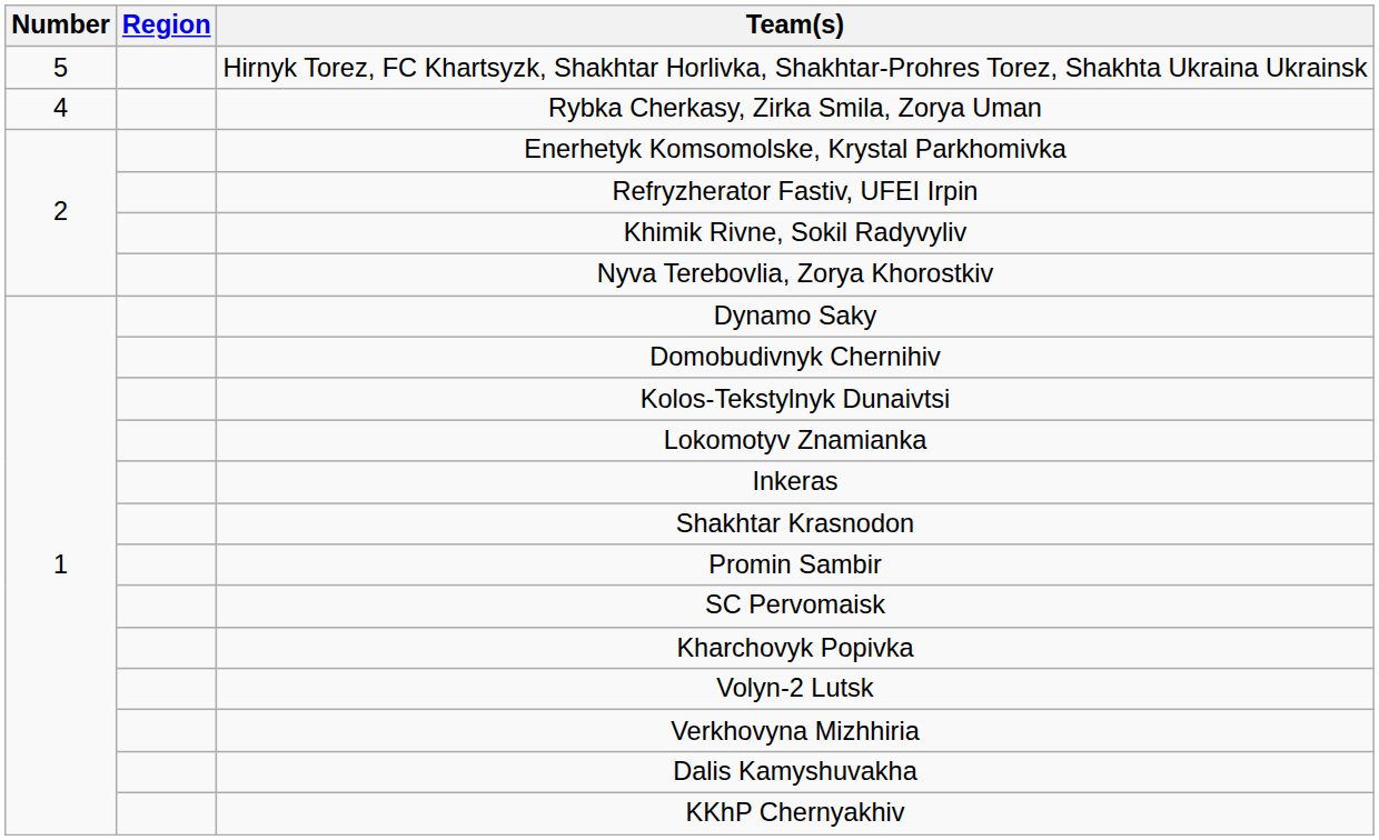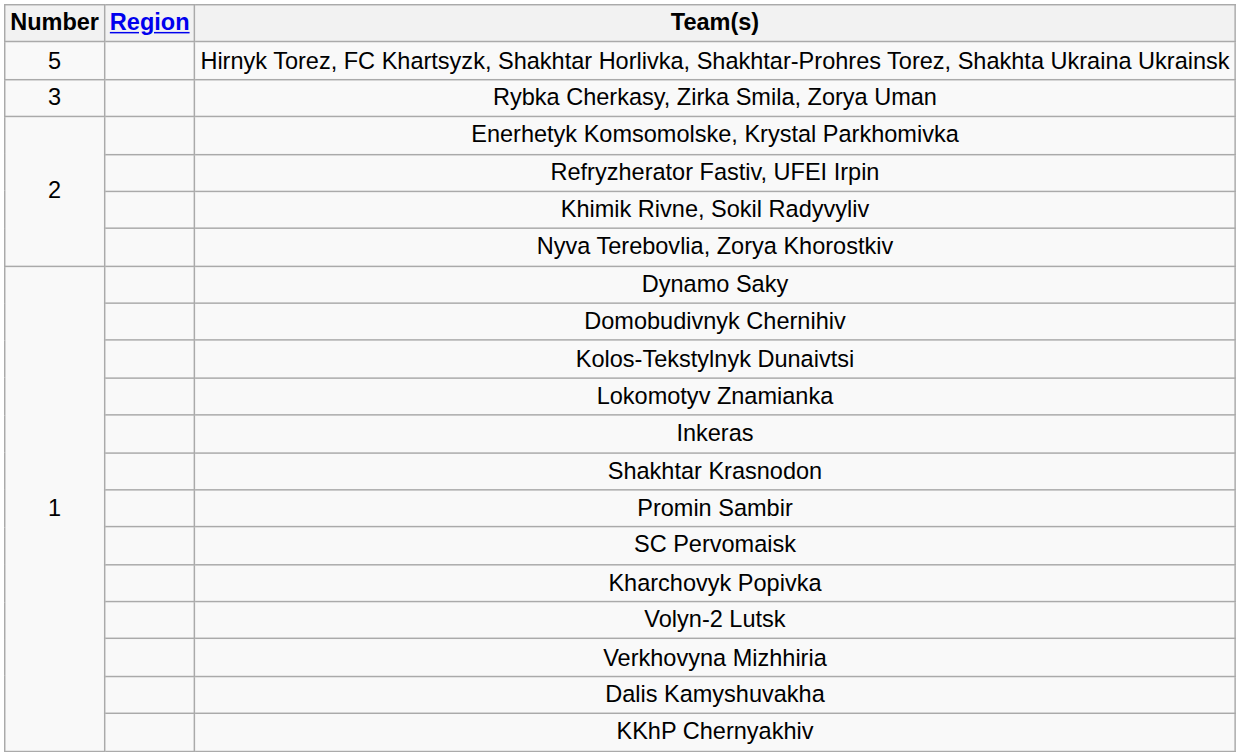 <table class="wikitable" style="text-align:center">
 <tr>
 <th>Number</th>
 <th><a href='#'>Region</a></th>
 <th>Team(s)</th>
 </tr>
 <tr>
 <td rowspan="1">5</td>
 <td align="left"></td>
 <td>Hirnyk Torez, FC Khartsyzk, Shakhtar Horlivka, Shakhtar-Prohres Torez, Shakhta Ukraina Ukrainsk</td>
 </tr>
 <tr>
-<td rowspan="1">4</td>
+<td rowspan="1">3</td>
 <td align="left"></td>
 <td>Rybka Cherkasy, Zirka Smila, Zorya Uman</td>
 </tr>
 <tr>
 <td rowspan="4">2</td>
 <td align="left"></td>
 <td>Enerhetyk Komsomolske, Krystal Parkhomivka</td>
 </tr>
 <tr>
 <td align="left"></td>
 <td>Refryzherator Fastiv, UFEI Irpin</td>
 </tr>
 <tr>
 <td align="left"></td>
 <td>Khimik Rivne, Sokil Radyvyliv</td>
 </tr>
 <tr>
 <td align="left"></td>
 <td>Nyva Terebovlia, Zorya Khorostkiv</td>
 </tr>
 <tr>
 <td rowspan="16">1</td>
 <td align="left"></td>
 <td>Dynamo Saky</td>
 </tr>
 <tr>
 <td align="left"></td>
 <td>Domobudivnyk Chernihiv</td>
 </tr>
 <tr>
 <td align="left"></td>
 <td>Kolos-Tekstylnyk Dunaivtsi</td>
 </tr>
 <tr>
 <td align="left"></td>
 <td>Lokomotyv Znamianka</td>
 </tr>
 <tr>
 <td align="left"></td>
 <td>Inkeras</td>
 </tr>
 <tr>
 <td align="left"></td>
 <td>Shakhtar Krasnodon</td>
 </tr>
 <tr>
 <td align="left"></td>
 <td>Promin Sambir</td>
 </tr>
 <tr>
 <td align="left"></td>
 <td>SC Pervomaisk</td>
 </tr>
 <tr>
 <td align="left"></td>
 <td>Kharchovyk Popivka</td>
 </tr>
 <tr>
 <td align="left"></td>
 <td>Volyn-2 Lutsk</td>
 </tr>
 <tr>
 <td align="left"></td>
 <td>Verkhovyna Mizhhiria</td>
 </tr>
 <tr>
 <td align="left"></td>
 <td>Dalis Kamyshuvakha</td>
 </tr>
 <tr>
 <td align="left"></td>
 <td>KKhP Chernyakhiv</td>
 </tr>
 </table>
